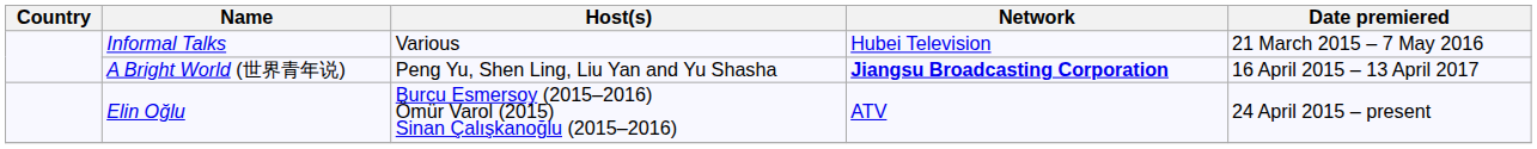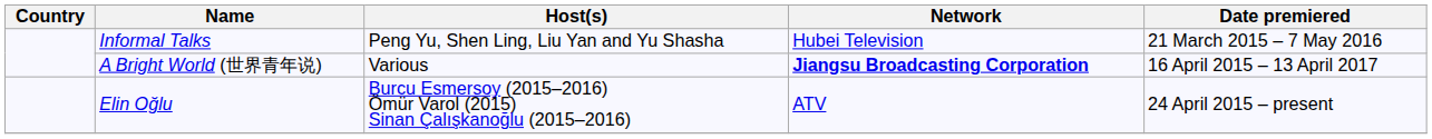 <table class="wikitable" style="text-align:left; line-height:14px; background:#F8F8FF; width:100%;">
 <tr>
 <th>Country</th>
 <th>Name</th>
 <th>Host(s)</th>
 <th>Network</th>
 <th>Date premiered</th>
 </tr>
 <tr>
 <td rowspan=2></td>
 <td><em><a href='#'>Informal Talks</a></em></td>
-<td>Various</td>
+<td>Peng Yu, Shen Ling, Liu Yan and Yu Shasha</td>
 <td><a href='#'>Hubei Television</a></td>
 <td>21 March 2015 – 7 May 2016</td>
 </tr>
 <tr>
 <td><em><a href='#'>A Bright World</a></em> (世界青年说)</td>
-<td>Peng Yu, Shen Ling, Liu Yan and Yu Shasha</td>
+<td>Various</td>
 <td><strong><a href='#'>Jiangsu Broadcasting Corporation</a></strong></td>
 <td>16 April 2015 – 13 April 2017</td>
 </tr>
 <tr>
 <td></td>
 <td><em><a href='#'>Elin Oğlu</a></em></td>
 <td><a href='#'>Burcu Esmersoy</a> (2015–2016)<br>Ömür Varol (2015)<br><a href='#'>Sinan Çalışkanoğlu</a> (2015–2016)</td>
 <td><a href='#'>ATV</a></td>
 <td>24 April 2015 – present</td>
 </tr>
 <tr>
 </tr>
 </table>
